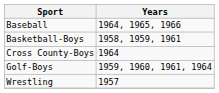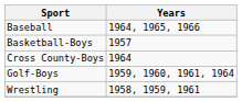 <table class="wikitable">
 <tr>
 <th>Sport</th>
 <th>Years</th>
 </tr>
 <tr>
 <td>Baseball</td>
 <td>1964, 1965, 1966</td>
 </tr>
 <tr>
 <td>Basketball-Boys</td>
-<td>1958, 1959, 1961</td>
+<td>1957</td>
 </tr>
 <tr>
 <td>Cross County-Boys</td>
 <td>1964</td>
 </tr>
 <tr>
 <td>Golf-Boys</td>
 <td>1959, 1960, 1961, 1964</td>
 </tr>
 <tr>
 <td>Wrestling</td>
-<td>1957</td>
+<td>1958, 1959, 1961</td>
 </tr>
 <tr>
 </tr>
 </table>
